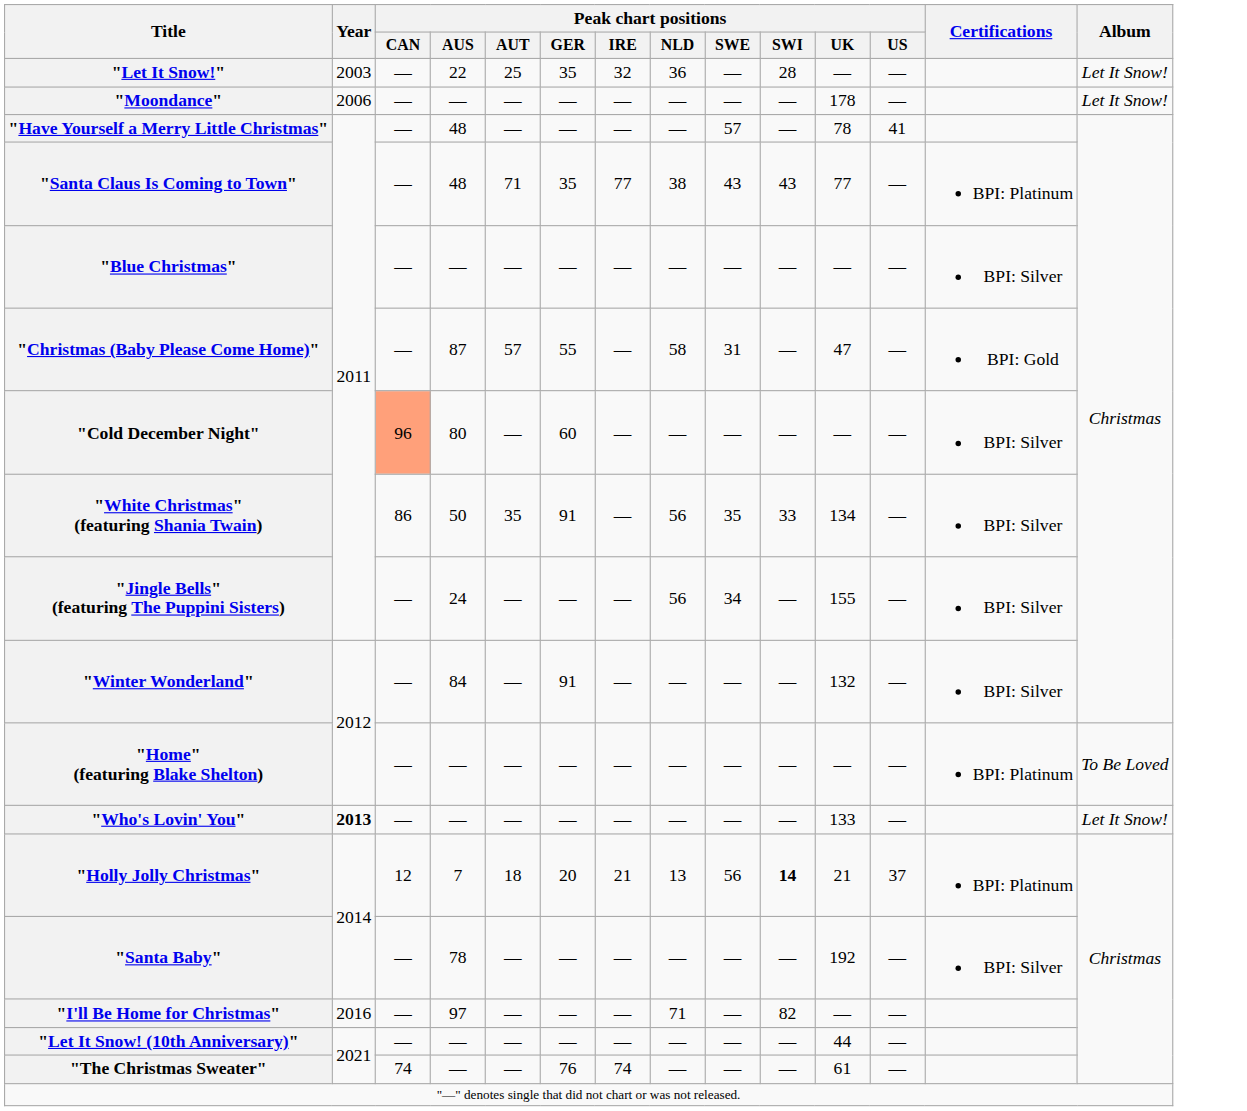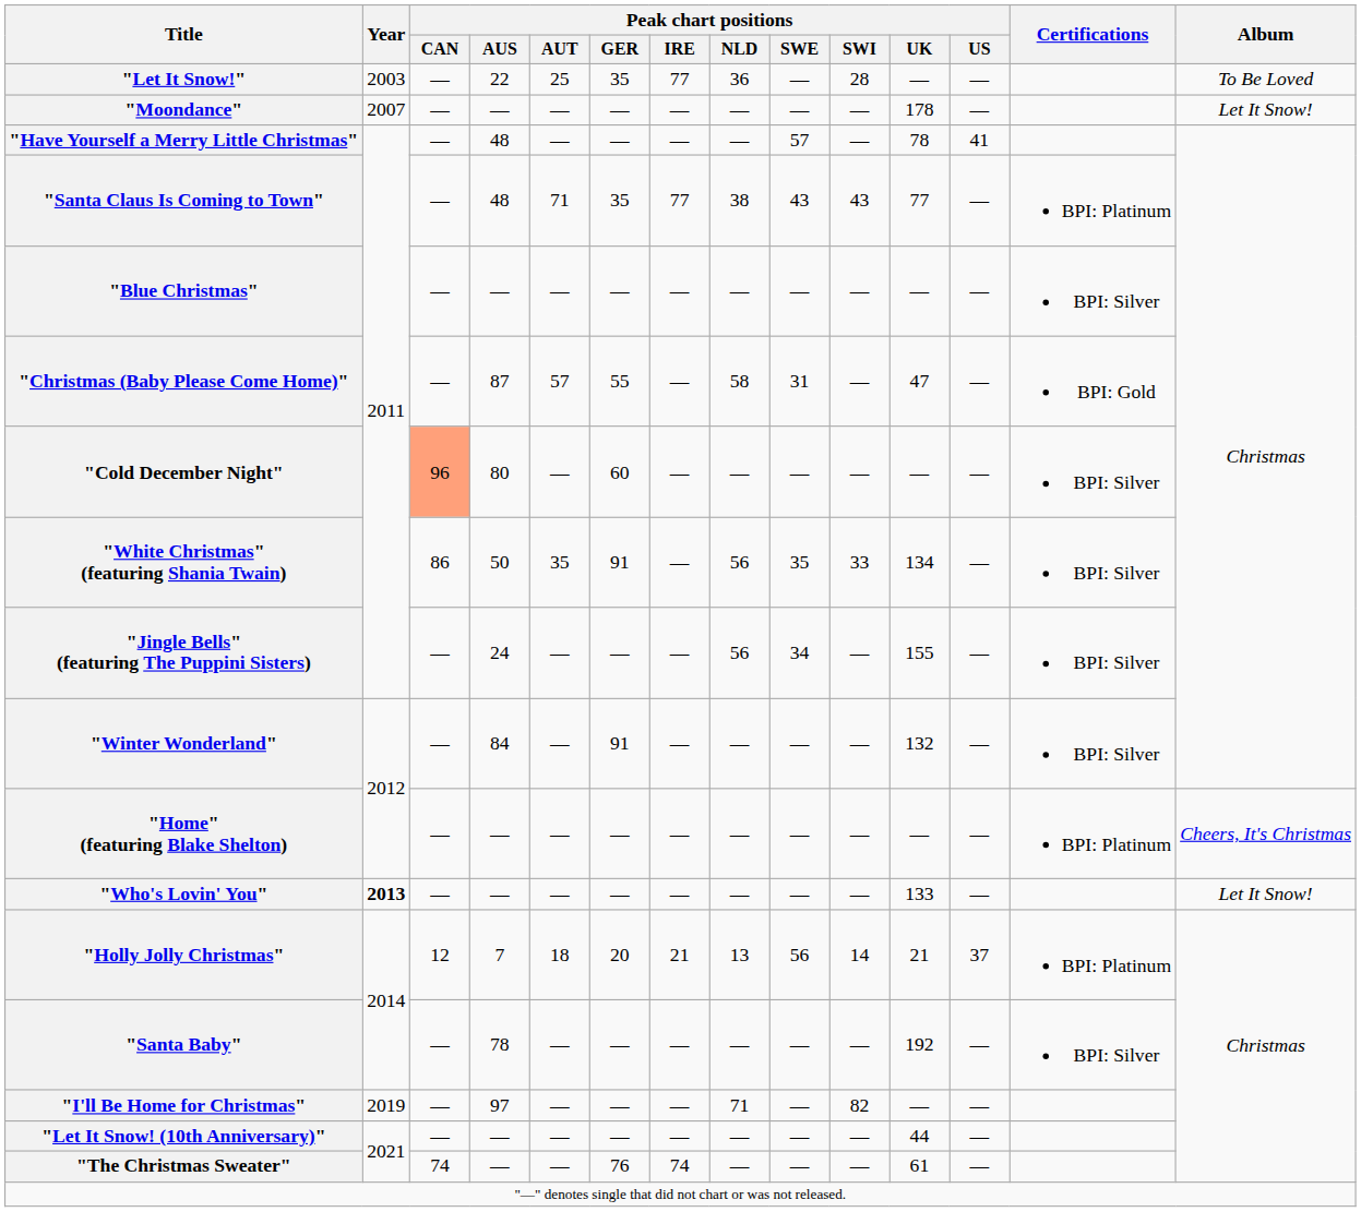 <table class="wikitable plainrowheaders" style="text-align:center;">
 <tr>
 <th scope="col" rowspan="2">Title</th>
 <th scope="col" rowspan="2">Year</th>
 <th scope="col" colspan="10">Peak chart positions</th>
 <th scope="col" rowspan="2"><a href='#'>Certifications</a></th>
 <th scope="col" rowspan="2">Album</th>
 </tr>
 <tr>
 <th scope="col" style="width:3em;font-size:90%;">CAN<br></th>
 <th scope="col" style="width:3em;font-size:90%;">AUS<br></th>
 <th scope="col" style="width:3em;font-size:90%;">AUT<br></th>
 <th scope="col" style="width:3em;font-size:90%;">GER<br></th>
 <th scope="col" style="width:3em;font-size:90%;">IRE<br></th>
 <th scope="col" style="width:3em;font-size:90%;">NLD<br></th>
 <th scope="col" style="width:3em;font-size:90%;">SWE<br></th>
 <th scope="col" style="width:3em;font-size:90%;">SWI<br></th>
 <th scope="col" style="width:3em;font-size:90%;">UK<br></th>
 <th scope="col" style="width:3em;font-size:90%;">US<br></th>
 </tr>
 <tr>
 <th scope="row">"<a href='#'>Let It Snow!</a>"</th>
 <td>2003</td>
 <td>—</td>
 <td>22</td>
 <td>25</td>
 <td>35</td>
-<td>32</td>
+<td>77</td>
 <td>36</td>
 <td>—</td>
 <td>28</td>
 <td>—</td>
 <td>—</td>
 <td></td>
-<td><em>Let It Snow!</em></td>
+<td><em>To Be Loved</em></td>
 </tr>
 <tr>
 <th scope="row">"<a href='#'>Moondance</a>"</th>
-<td>2006</td>
+<td>2007</td>
 <td>—</td>
 <td>—</td>
 <td>—</td>
 <td>—</td>
 <td>—</td>
 <td>—</td>
 <td>—</td>
 <td>—</td>
 <td>178</td>
 <td>—</td>
 <td></td>
 <td><em>Let It Snow!</em></td>
 </tr>
 <tr>
 <th scope="row">"<a href='#'>Have Yourself a Merry Little Christmas</a>"</th>
 <td rowspan="7">2011</td>
 <td>—</td>
 <td>48</td>
 <td>—</td>
 <td>—</td>
 <td>—</td>
 <td>—</td>
 <td>57</td>
 <td>—</td>
 <td>78</td>
 <td>41</td>
 <td></td>
 <td rowspan="8"><em>Christmas</em></td>
 </tr>
 <tr>
 <th scope="row">"<a href='#'>Santa Claus Is Coming to Town</a>"</th>
 <td>—</td>
 <td>48</td>
 <td>71</td>
 <td>35</td>
 <td>77</td>
 <td>38</td>
 <td>43</td>
 <td>43</td>
 <td>77</td>
 <td>—</td>
 <td><br><ul><li>BPI: Platinum</li></ul></td>
 </tr>
 <tr>
 <th scope="row">"<a href='#'>Blue Christmas</a>"</th>
 <td>—</td>
 <td>—</td>
 <td>—</td>
 <td>—</td>
 <td>—</td>
 <td>—</td>
 <td>—</td>
 <td>—</td>
 <td>—</td>
 <td>—</td>
 <td><br><ul><li>BPI: Silver</li></ul></td>
 </tr>
 <tr>
 <th scope="row">"<a href='#'>Christmas (Baby Please Come Home)</a>"</th>
 <td>—</td>
 <td>87</td>
 <td>57</td>
 <td>55</td>
 <td>—</td>
 <td>58</td>
 <td>31</td>
 <td>—</td>
 <td>47</td>
 <td>—</td>
 <td><br><ul><li>BPI: Gold</li></ul></td>
 </tr>
 <tr>
 <th scope="row">"Cold December Night"</th>
 <td style="background: lightsalmon;">96</td>
 <td>80</td>
 <td>—</td>
 <td>60</td>
 <td>—</td>
 <td>—</td>
 <td>—</td>
 <td>—</td>
 <td>—</td>
 <td>—</td>
 <td><br><ul><li>BPI: Silver</li></ul></td>
 </tr>
 <tr>
 <th scope="row">"<a href='#'>White Christmas</a>" <br><span>(featuring <a href='#'>Shania Twain</a>)</span></th>
 <td>86</td>
 <td>50</td>
 <td>35</td>
 <td>91</td>
 <td>—</td>
 <td>56</td>
 <td>35</td>
 <td>33</td>
 <td>134</td>
 <td>—</td>
 <td><br><ul><li>BPI: Silver</li></ul></td>
 </tr>
 <tr>
 <th scope="row">"<a href='#'>Jingle Bells</a>" <br><span>(featuring <a href='#'>The Puppini Sisters</a>)</span></th>
 <td>—</td>
 <td>24</td>
 <td>—</td>
 <td>—</td>
 <td>—</td>
 <td>56</td>
 <td>34<br></td>
 <td>—</td>
 <td>155</td>
 <td>—</td>
 <td><br><ul><li>BPI: Silver</li></ul></td>
 </tr>
 <tr>
 <th scope="row">"<a href='#'>Winter Wonderland</a>"</th>
 <td rowspan="2">2012</td>
 <td>—</td>
 <td>84</td>
 <td>—</td>
 <td>91</td>
 <td>—</td>
 <td>—</td>
 <td>—</td>
 <td>—</td>
 <td>132</td>
 <td>—</td>
 <td><br><ul><li>BPI: Silver</li></ul></td>
 </tr>
 <tr>
 <th scope="row">"<a href='#'>Home</a>"<br><span>(featuring <a href='#'>Blake Shelton</a>)</span></th>
 <td>—</td>
 <td>—</td>
 <td>—</td>
 <td>—</td>
 <td>—</td>
 <td>—</td>
 <td>—</td>
 <td>—</td>
 <td>—</td>
 <td>—</td>
 <td><br><ul><li>BPI: Platinum</li></ul></td>
-<td><em>To Be Loved</em></td>
+<td><em><a href='#'>Cheers, It's Christmas</a></em></td>
 </tr>
 <tr>
 <th scope="row">"<a href='#'>Who's Lovin' You</a>"</th>
 <td><strong>2013</strong></td>
 <td>—</td>
 <td>—</td>
 <td>—</td>
 <td>—</td>
 <td>—</td>
 <td>—</td>
 <td>—</td>
 <td>—</td>
 <td>133</td>
 <td>—</td>
 <td></td>
 <td><em>Let It Snow!</em></td>
 </tr>
 <tr>
 <th scope="row">"<a href='#'>Holly Jolly Christmas</a>"</th>
 <td rowspan="2">2014</td>
 <td>12</td>
 <td>7<br></td>
 <td>18</td>
 <td>20</td>
 <td>21<br></td>
 <td>13</td>
 <td>56</td>
-<td><strong>14</strong></td>
+<td>14</td>
 <td>21</td>
 <td>37</td>
 <td><br><ul><li>BPI: Platinum</li></ul></td>
 <td rowspan="5"><em>Christmas</em></td>
 </tr>
 <tr>
 <th scope="row">"<a href='#'>Santa Baby</a>"</th>
 <td>—</td>
 <td>78</td>
 <td>—</td>
 <td>—</td>
 <td>—</td>
 <td>—</td>
 <td>—</td>
 <td>—</td>
 <td>192</td>
 <td>—</td>
 <td><br><ul><li>BPI: Silver</li></ul></td>
 </tr>
 <tr>
 <th scope="row">"<a href='#'>I'll Be Home for Christmas</a>"</th>
-<td>2016</td>
+<td>2019</td>
 <td>—</td>
 <td>97</td>
 <td>—</td>
 <td>—</td>
 <td>—</td>
 <td>71</td>
 <td>—</td>
 <td>82</td>
 <td>—</td>
 <td>—</td>
 <td></td>
 </tr>
 <tr>
 <th scope="row">"<a href='#'>Let It Snow! (10th Anniversary)</a>"</th>
 <td rowspan="2">2021</td>
 <td>—</td>
 <td>—</td>
 <td>—</td>
 <td>—</td>
 <td>—</td>
 <td>—</td>
 <td>—</td>
 <td>—</td>
 <td>44</td>
 <td>—</td>
 <td></td>
 </tr>
 <tr>
 <th scope="row">"The Christmas Sweater"</th>
 <td>74</td>
 <td>—</td>
 <td>—</td>
 <td>76</td>
 <td>74</td>
 <td>—</td>
 <td>—</td>
 <td>—</td>
 <td>61</td>
 <td>—</td>
 <td></td>
 </tr>
 <tr>
 <td colspan="15" style="font-size:9pt">"—" denotes single that did not chart or was not released.</td>
 </tr>
 </table>
